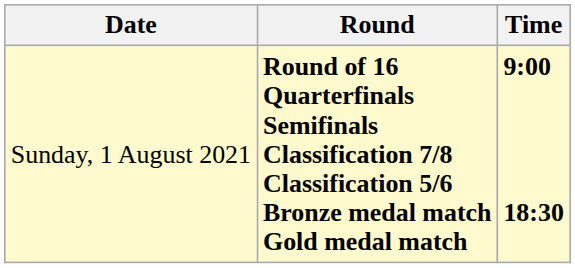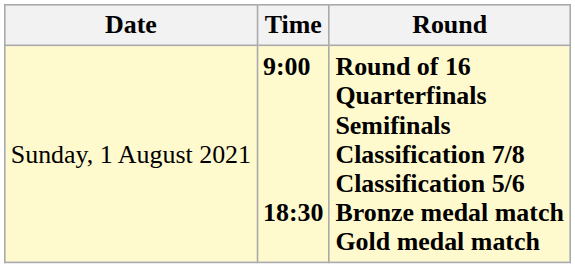 <table class="wikitable">
 <tr>
 <th>Date</th>
+<th>Time</th>
 <th>Round</th>
-<th>Time</th>
 </tr>
 <tr style=background:lemonchiffon>
 <td>Sunday, 1 August 2021</td>
+<td><strong>9:00</strong><br> <br> <br> <br> <br><strong>18:30</strong><br> </td>
 <td><strong>Round of 16</strong><br><strong>Quarterfinals</strong><br><strong>Semifinals</strong><br><strong>Classification 7/8</strong><br><strong>Classification 5/6</strong><br><strong>Bronze medal match</strong><br><strong>Gold medal match</strong></td>
-<td><strong>9:00</strong><br> <br> <br> <br> <br><strong>18:30</strong><br> </td>
 </tr>
 </table>
